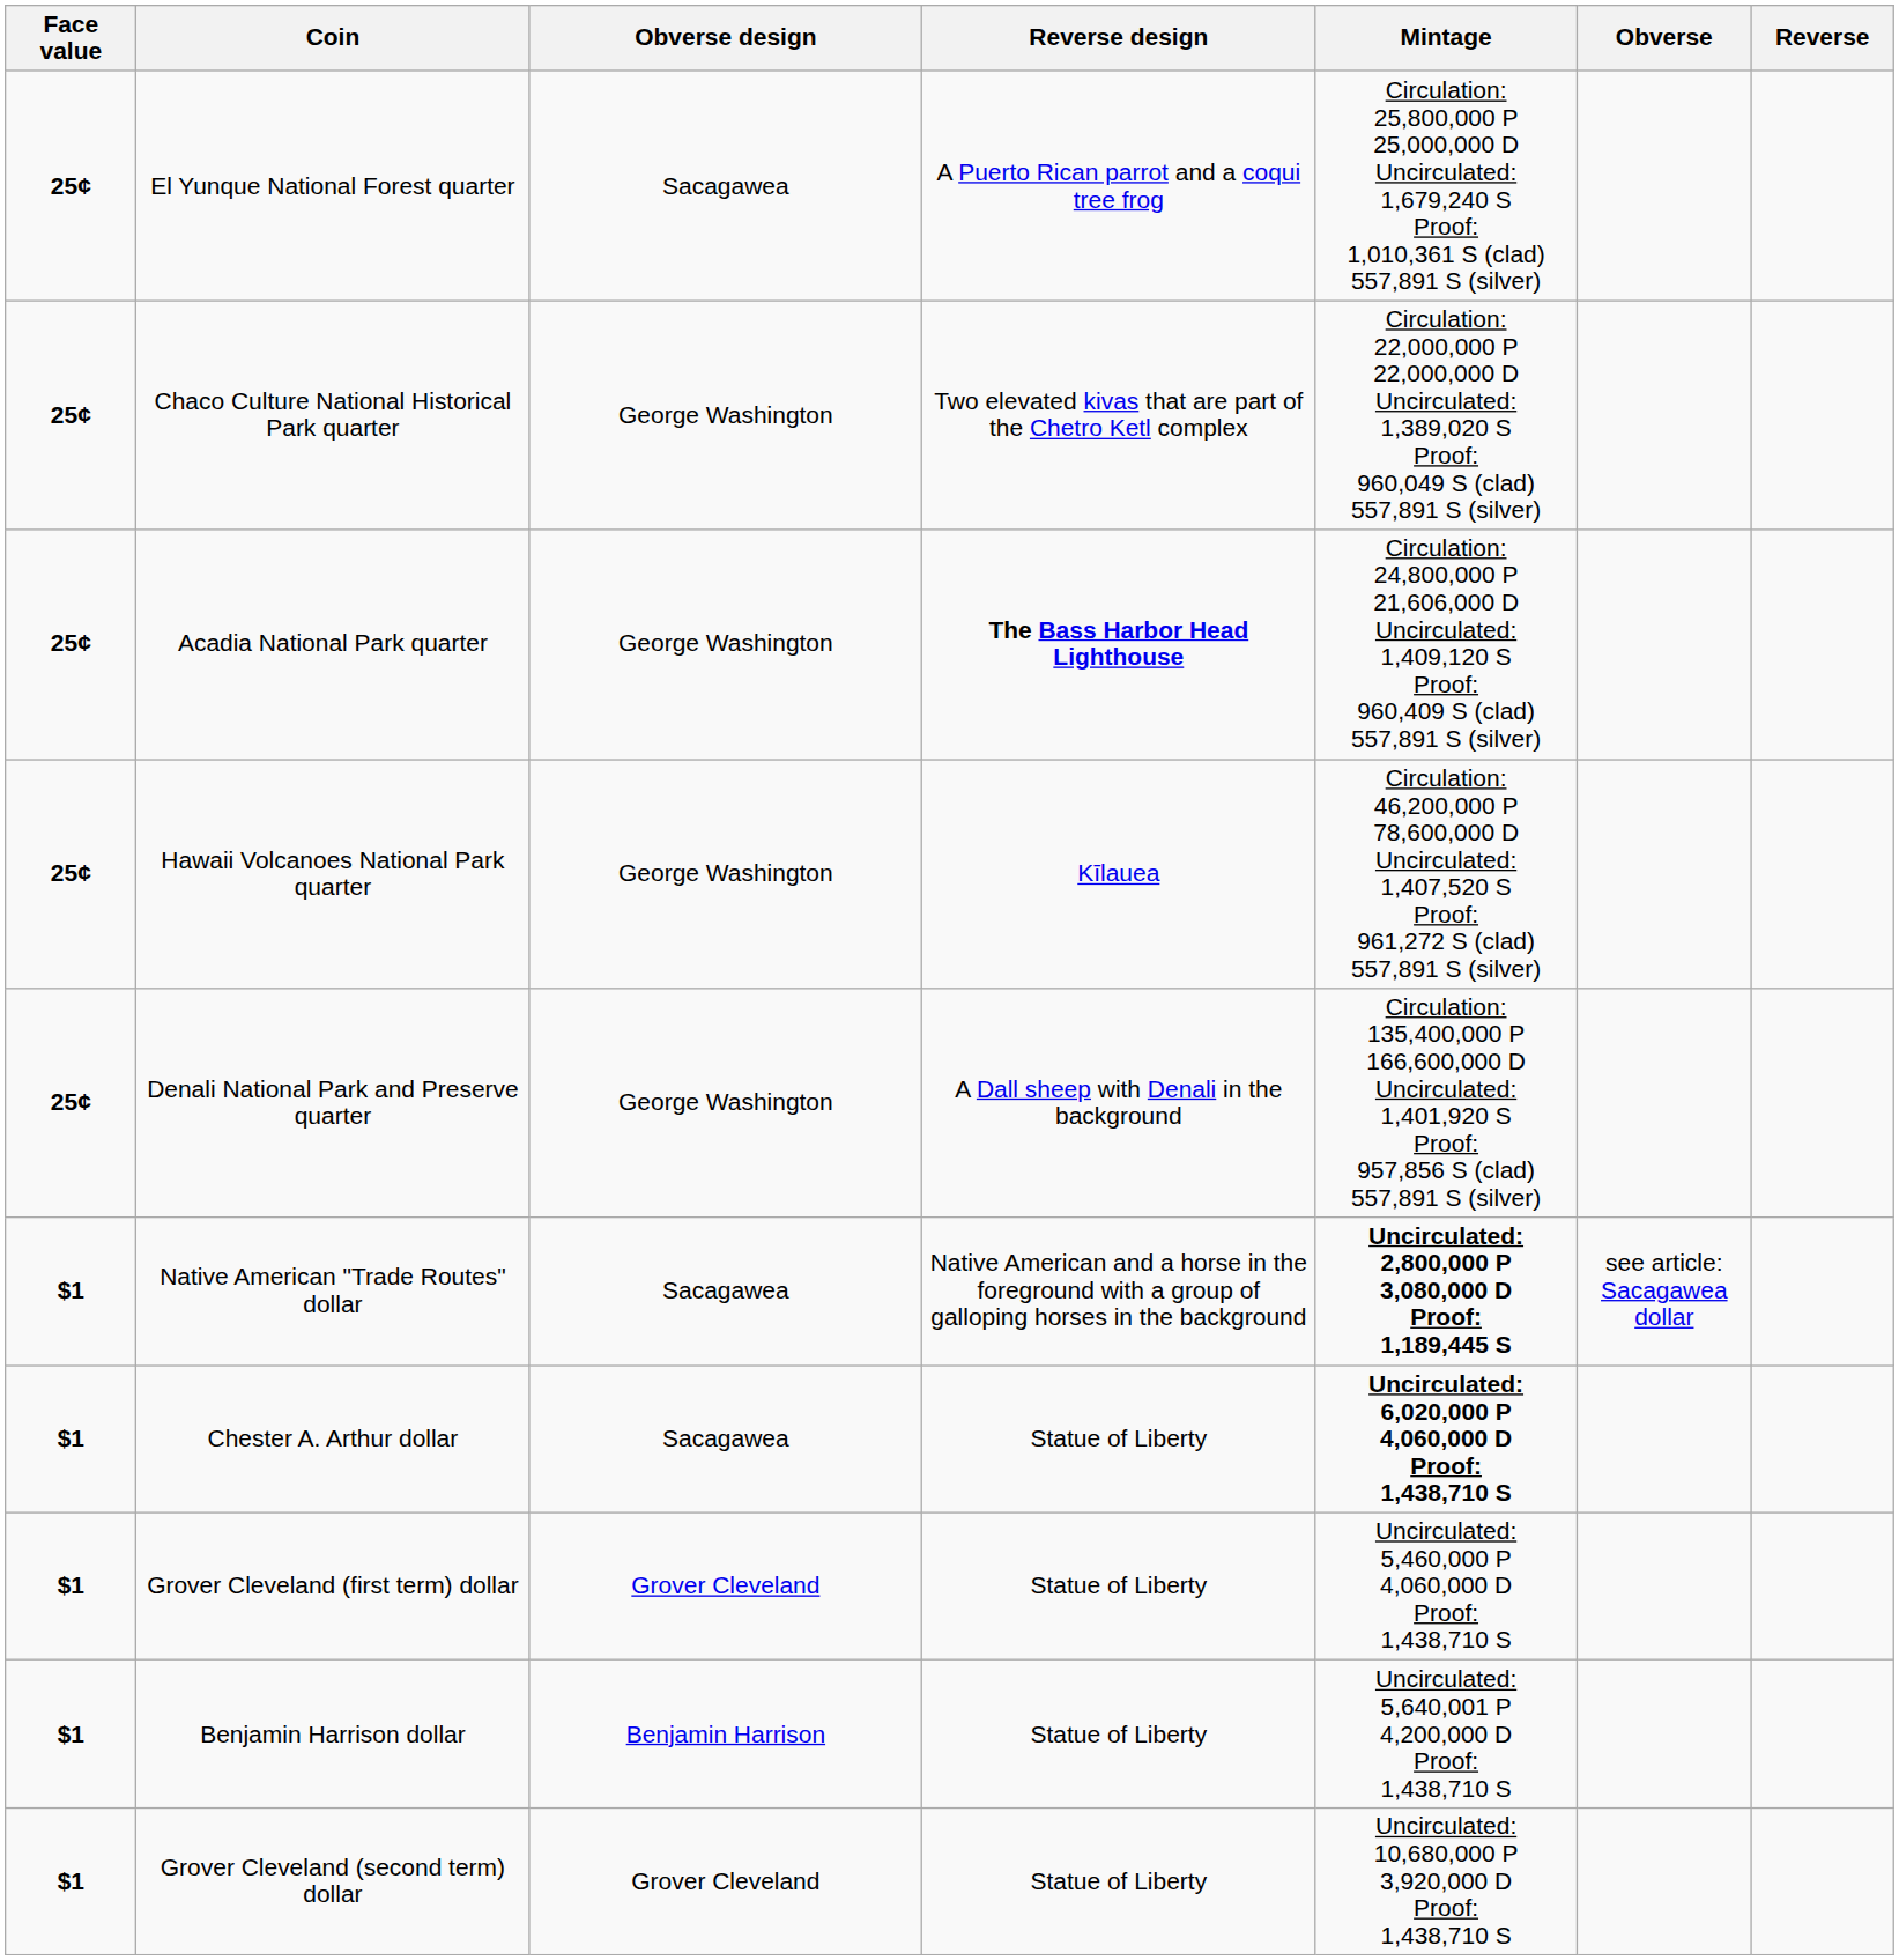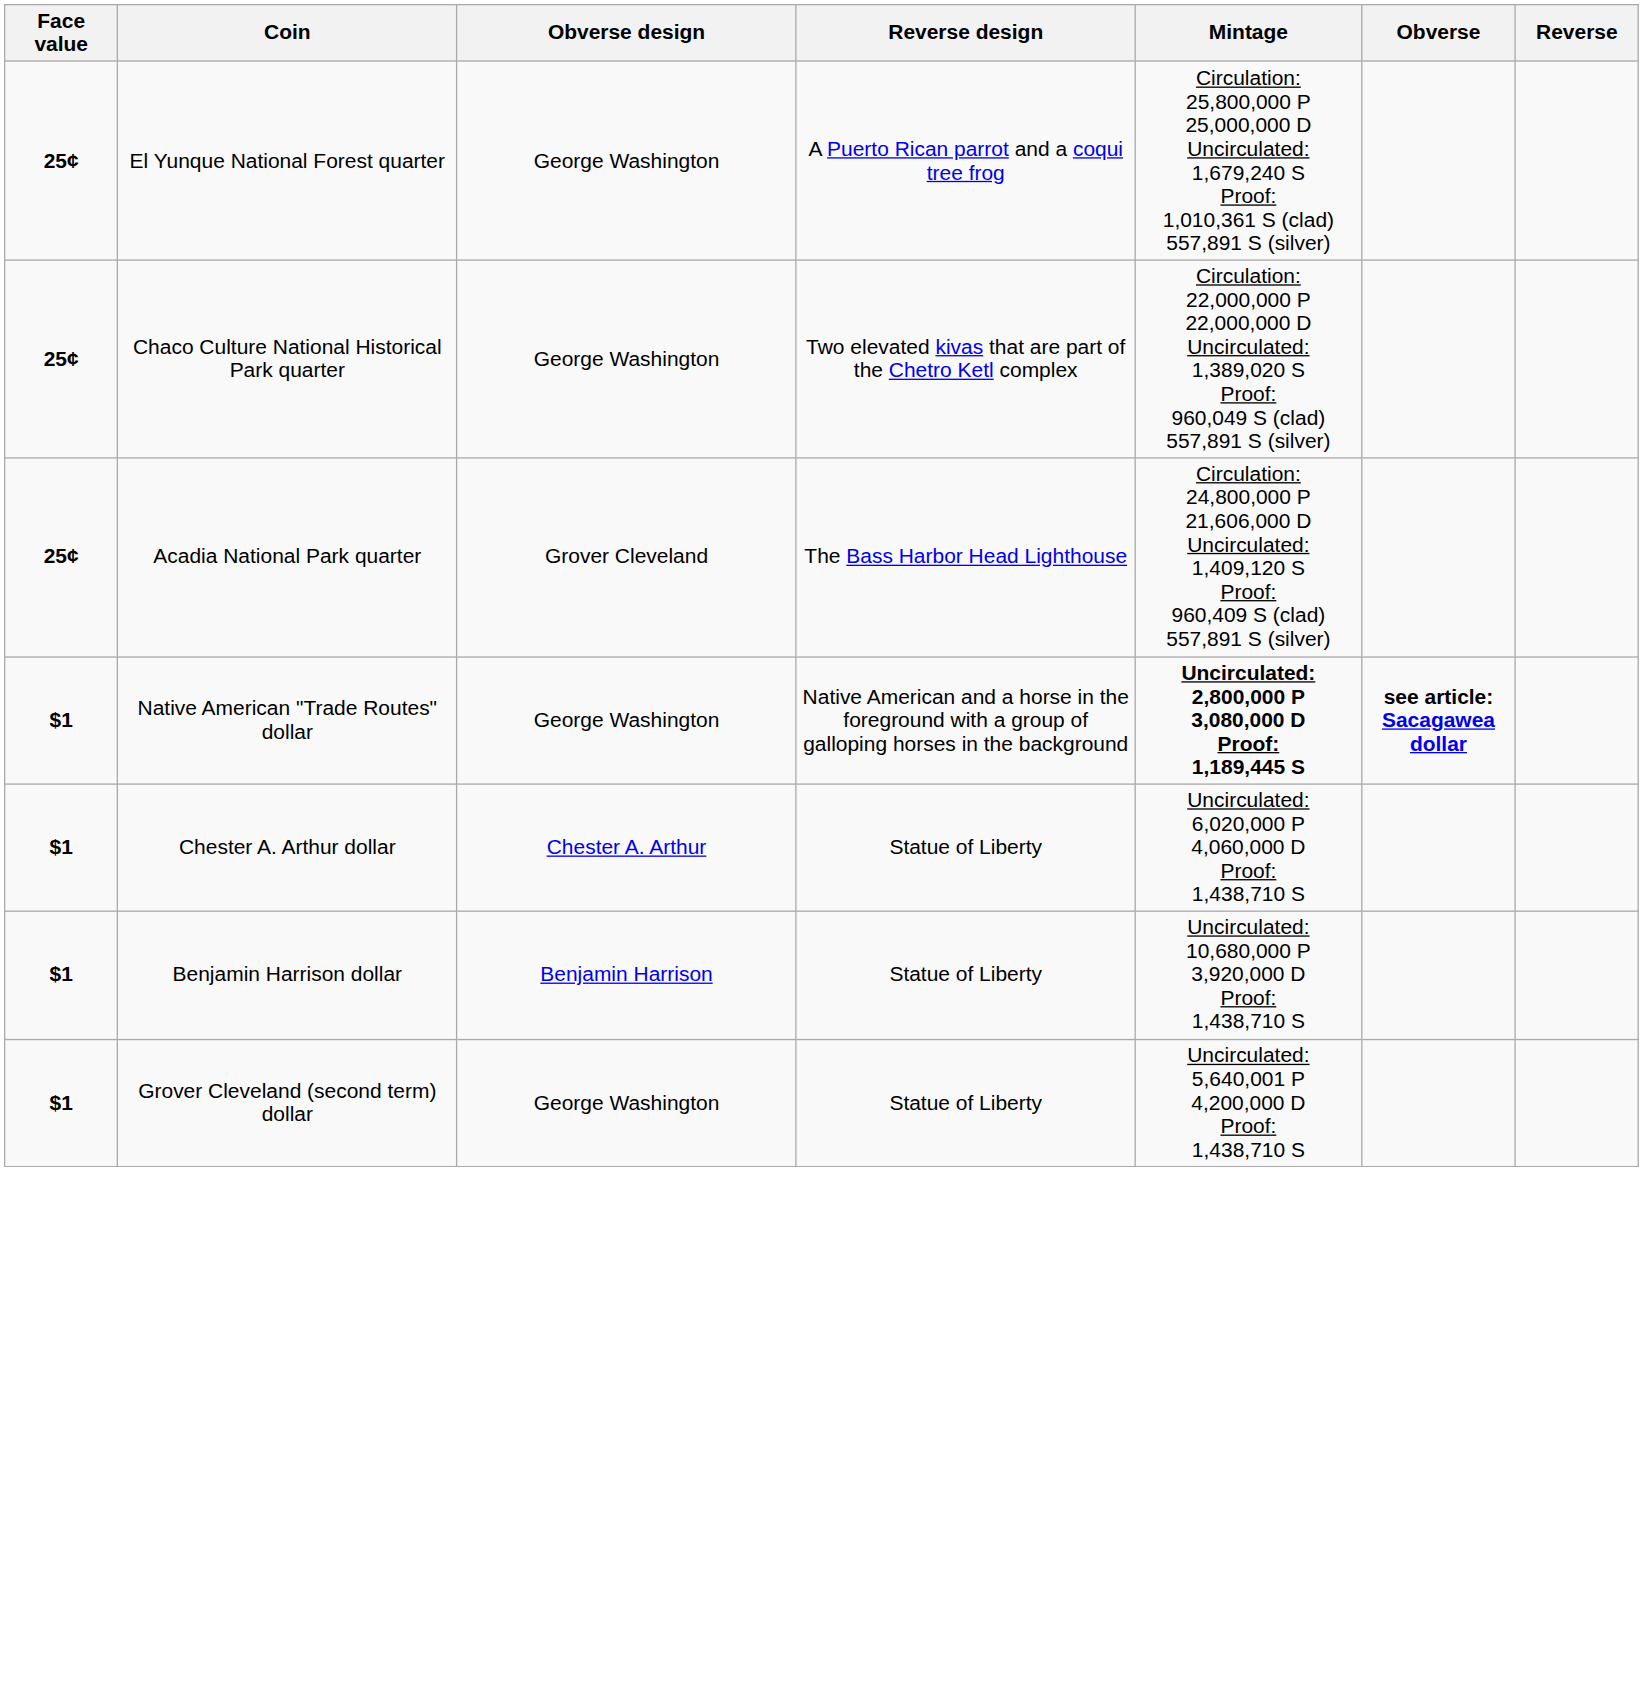 <table class="wikitable">
 <tr>
 <th width="5%">Face value</th>
 <th width="15%">Coin</th>
 <th width="15%">Obverse design</th>
 <th width="15%">Reverse design</th>
 <th width="10%">Mintage</th>
 <th width="5%">Obverse</th>
 <th width="5%">Reverse</th>
 </tr>
 <tr>
 <td align="center"><strong>25¢</strong></td>
 <td align="center">El Yunque National Forest quarter</td>
-<td align="center">Sacagawea</td>
+<td align="center">George Washington</td>
 <td align="center">A <a href='#'>Puerto Rican parrot</a> and a <a href='#'>coqui tree frog</a></td>
 <td align="center"><u>Circulation:</u><br>25,800,000 P<br>25,000,000 D<br><u>Uncirculated:</u><br>1,679,240 S<br><u>Proof:</u><br>1,010,361 S (clad)<br>557,891 S (silver)</td>
 <td></td>
 <td></td>
 </tr>
 <tr>
 <td align="center"><strong>25¢</strong></td>
 <td align="center">Chaco Culture National Historical Park quarter</td>
 <td align="center">George Washington</td>
 <td align="center">Two elevated <a href='#'>kivas</a> that are part of the <a href='#'>Chetro Ketl</a> complex</td>
 <td align="center"><u>Circulation:</u><br>22,000,000 P<br>22,000,000 D<br><u>Uncirculated:</u><br>1,389,020 S<br><u>Proof:</u><br>960,049 S (clad)<br>557,891 S (silver)</td>
 <td></td>
 <td></td>
 </tr>
 <tr>
 <td align="center"><strong>25¢</strong></td>
 <td align="center">Acadia National Park quarter</td>
-<td align="center">George Washington</td>
-<td align="center"><strong>The <a href='#'>Bass Harbor Head Lighthouse</a></strong></td>
+<td align="center">Grover Cleveland</td>
+<td align="center">The <a href='#'>Bass Harbor Head Lighthouse</a></td>
 <td align="center"><u>Circulation:</u><br>24,800,000 P<br>21,606,000 D<br><u>Uncirculated:</u><br>1,409,120 S<br><u>Proof:</u><br>960,409 S (clad)<br>557,891 S (silver)</td>
-<td></td>
-<td></td>
-</tr>
-<tr>
-<td align="center"><strong>25¢</strong></td>
-<td align="center">Hawaii Volcanoes National Park quarter</td>
-<td align="center">George Washington</td>
-<td align="center"><a href='#'>Kīlauea</a></td>
-<td align="center"><u>Circulation:</u><br>46,200,000 P<br>78,600,000 D<br><u>Uncirculated:</u><br>1,407,520 S<br><u>Proof:</u><br>961,272 S (clad)<br>557,891 S (silver)</td>
-<td></td>
-<td></td>
-</tr>
-<tr>
-<td align="center"><strong>25¢</strong></td>
-<td align="center">Denali National Park and Preserve quarter</td>
-<td align="center">George Washington</td>
-<td align="center">A <a href='#'>Dall sheep</a> with <a href='#'>Denali</a> in the background</td>
-<td align="center"><u>Circulation:</u><br>135,400,000 P<br>166,600,000 D<br><u>Uncirculated:</u><br>1,401,920 S<br><u>Proof:</u><br>957,856 S (clad)<br>557,891 S (silver)</td>
 <td></td>
 <td></td>
 </tr>
 <tr>
 <td align="center"><strong>$1</strong></td>
 <td align="center">Native American "Trade Routes" dollar </td>
-<td align="center">Sacagawea</td>
+<td align="center">George Washington</td>
 <td align="center">Native American and a horse in the foreground with a group of galloping horses in the background</td>
 <td align="center"><strong><u>Uncirculated:</u><br>2,800,000 P<br>3,080,000 D<br><u>Proof:</u><br>1,189,445 S</strong></td>
-<td align="center">see article: <a href='#'>Sacagawea dollar</a></td>
+<td align="center"><strong>see article: <a href='#'>Sacagawea dollar</a></strong></td>
 <td></td>
 </tr>
 <tr>
 <td align="center"><strong>$1</strong></td>
 <td align="center">Chester A. Arthur dollar </td>
-<td align="center">Sacagawea</td>
+<td align="center"><a href='#'>Chester A. Arthur</a></td>
 <td align="center">Statue of Liberty</td>
-<td align="center"><strong><u>Uncirculated:</u><br>6,020,000 P<br>4,060,000 D<br><u>Proof:</u><br>1,438,710 S</strong></td>
-<td></td>
-<td></td>
-</tr>
-<tr>
-<td align="center"><strong>$1</strong></td>
-<td align="center">Grover Cleveland (first term) dollar </td>
-<td align="center"><a href='#'>Grover Cleveland</a></td>
-<td align="center">Statue of Liberty</td>
-<td align="center"><u>Uncirculated:</u><br>5,460,000 P<br>4,060,000 D<br><u>Proof:</u><br>1,438,710 S</td>
+<td align="center"><u>Uncirculated:</u><br>6,020,000 P<br>4,060,000 D<br><u>Proof:</u><br>1,438,710 S</td>
 <td></td>
 <td></td>
 </tr>
 <tr>
 <td align="center"><strong>$1</strong></td>
 <td align="center">Benjamin Harrison dollar </td>
 <td align="center"><a href='#'>Benjamin Harrison</a></td>
 <td align="center">Statue of Liberty</td>
-<td align="center"><u>Uncirculated:</u><br>5,640,001 P<br>4,200,000 D<br><u>Proof:</u><br>1,438,710 S</td>
+<td align="center"><u>Uncirculated:</u><br>10,680,000 P<br>3,920,000 D<br><u>Proof:</u><br>1,438,710 S</td>
 <td></td>
 <td></td>
 </tr>
 <tr>
 <td align="center"><strong>$1</strong></td>
 <td align="center">Grover Cleveland (second term) dollar </td>
-<td align="center">Grover Cleveland</td>
+<td align="center">George Washington</td>
 <td align="center">Statue of Liberty</td>
-<td align="center"><u>Uncirculated:</u><br>10,680,000 P<br>3,920,000 D<br><u>Proof:</u><br>1,438,710 S</td>
+<td align="center"><u>Uncirculated:</u><br>5,640,001 P<br>4,200,000 D<br><u>Proof:</u><br>1,438,710 S</td>
 <td></td>
 <td></td>
 </tr>
 </table>
